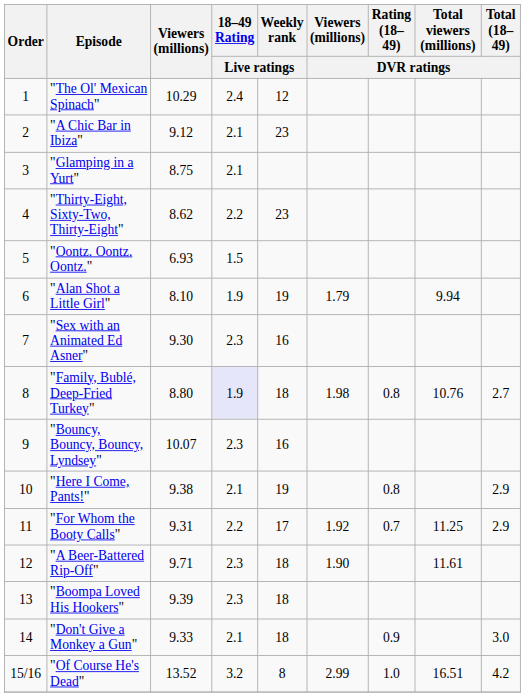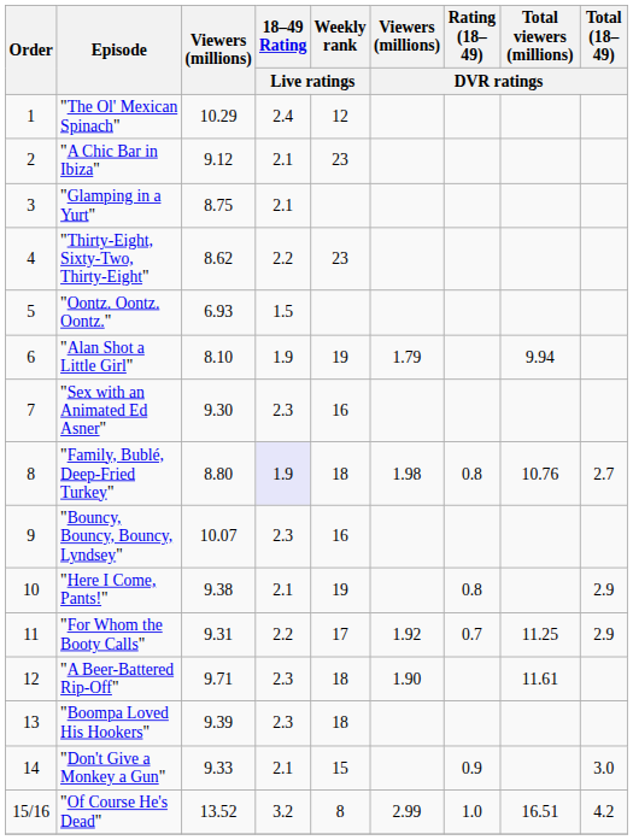 <table class="wikitable plainrowheaders sortable" style="text-align:center;">
 <tr>
 <th scope="col" rowspan="2">Order</th>
 <th scope="col" rowspan="2">Episode</th>
 <th scope="col" rowspan="2">Viewers<br>(millions)</th>
 <th scope="col">18–49<br><a href='#'>Rating</a></th>
 <th scope="col">Weekly<br>rank</th>
 <th scope="col">Viewers<br>(millions)</th>
 <th scope="col">Rating<br>(18–49)</th>
 <th scope="col">Total viewers<br>(millions)</th>
 <th scope="col">Total<br>(18–49)</th>
 </tr>
 <tr>
 <th scope="col" colspan="2">Live ratings</th>
 <th scope="col" colspan="4">DVR ratings</th>
 </tr>
 <tr>
 <td scope="row">1</td>
 <td style="text-align:left;">"<a href='#'>The Ol' Mexican Spinach</a>"</td>
 <td>10.29</td>
 <td>2.4</td>
 <td>12</td>
 <td></td>
 <td></td>
 <td></td>
 <td></td>
 </tr>
 <tr>
 <td scope="row">2</td>
 <td style="text-align:left;">"<a href='#'>A Chic Bar in Ibiza</a>"</td>
 <td>9.12</td>
 <td>2.1</td>
 <td>23</td>
 <td></td>
 <td></td>
 <td></td>
 <td></td>
 </tr>
 <tr>
 <td scope="row">3</td>
 <td style="text-align:left;">"<a href='#'>Glamping in a Yurt</a>"</td>
 <td>8.75</td>
 <td>2.1</td>
 <td></td>
 <td></td>
 <td></td>
 <td></td>
 <td></td>
 </tr>
 <tr>
 <td scope="row">4</td>
 <td style="text-align:left;">"<a href='#'>Thirty-Eight, Sixty-Two, Thirty-Eight</a>"</td>
 <td>8.62</td>
 <td>2.2</td>
 <td>23</td>
 <td></td>
 <td></td>
 <td></td>
 <td></td>
 </tr>
 <tr>
 <td scope="row">5</td>
 <td style="text-align:left;">"<a href='#'>Oontz. Oontz. Oontz.</a>"</td>
 <td>6.93</td>
 <td>1.5</td>
 <td></td>
 <td></td>
 <td></td>
 <td></td>
 <td></td>
 </tr>
 <tr>
 <td scope="row">6</td>
 <td style="text-align:left;">"<a href='#'>Alan Shot a Little Girl</a>"</td>
 <td>8.10</td>
 <td>1.9</td>
 <td>19</td>
 <td>1.79</td>
 <td></td>
 <td>9.94</td>
 <td></td>
 </tr>
 <tr>
 <td scope="row">7</td>
 <td style="text-align:left;">"<a href='#'>Sex with an Animated Ed Asner</a>"</td>
 <td>9.30</td>
 <td>2.3</td>
 <td>16</td>
 <td></td>
 <td></td>
 <td></td>
 <td></td>
 </tr>
 <tr>
 <td scope="row">8</td>
 <td style="text-align:left;">"<a href='#'>Family, Bublé, Deep-Fried Turkey</a>"</td>
 <td>8.80</td>
 <td style="background: lavender;">1.9</td>
 <td>18</td>
 <td>1.98</td>
 <td>0.8</td>
 <td>10.76</td>
 <td>2.7</td>
 </tr>
 <tr>
 <td scope="row">9</td>
 <td style="text-align:left;">"<a href='#'>Bouncy, Bouncy, Bouncy, Lyndsey</a>"</td>
 <td>10.07</td>
 <td>2.3</td>
 <td>16</td>
 <td></td>
 <td></td>
 <td></td>
 <td></td>
 </tr>
 <tr>
 <td scope="row">10</td>
 <td style="text-align:left;">"<a href='#'>Here I Come, Pants!</a>"</td>
 <td>9.38</td>
 <td>2.1</td>
 <td>19</td>
 <td></td>
 <td>0.8</td>
 <td></td>
 <td>2.9</td>
 </tr>
 <tr>
 <td scope="row">11</td>
 <td style="text-align:left;">"<a href='#'>For Whom the Booty Calls</a>"</td>
 <td>9.31</td>
 <td>2.2</td>
 <td>17</td>
 <td>1.92</td>
 <td>0.7</td>
 <td>11.25</td>
 <td>2.9</td>
 </tr>
 <tr>
 <td scope="row">12</td>
 <td style="text-align:left;">"<a href='#'>A Beer-Battered Rip-Off</a>"</td>
 <td>9.71</td>
 <td>2.3</td>
 <td>18</td>
 <td>1.90</td>
 <td></td>
 <td>11.61</td>
 <td></td>
 </tr>
 <tr>
 <td scope="row">13</td>
 <td style="text-align:left;">"<a href='#'>Boompa Loved His Hookers</a>"</td>
 <td>9.39</td>
 <td>2.3</td>
 <td>18</td>
 <td></td>
 <td></td>
 <td></td>
 <td></td>
 </tr>
 <tr>
 <td scope="row">14</td>
 <td style="text-align:left;">"<a href='#'>Don't Give a Monkey a Gun</a>"</td>
 <td>9.33</td>
 <td>2.1</td>
-<td>18</td>
+<td>15</td>
 <td></td>
 <td>0.9</td>
 <td></td>
 <td>3.0</td>
 </tr>
 <tr>
 <td scope="row">15/16</td>
 <td style="text-align:left;">"<a href='#'>Of Course He's Dead</a>"</td>
 <td>13.52</td>
 <td>3.2</td>
 <td>8</td>
 <td>2.99</td>
 <td>1.0</td>
 <td>16.51</td>
 <td>4.2</td>
 </tr>
 <tr>
 </tr>
 </table>
